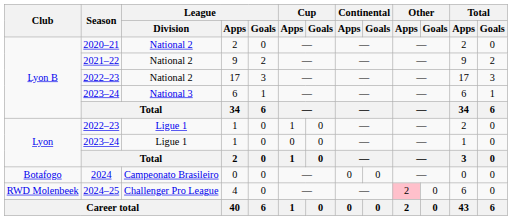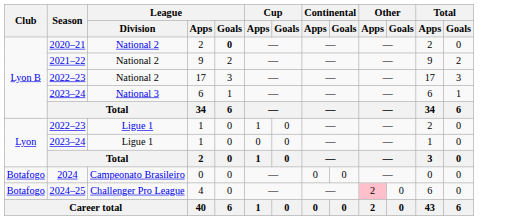 <table class="wikitable" style="text-align:center">
 <tr>
 <th rowspan="2">Club</th>
 <th rowspan="2">Season</th>
 <th colspan="3">League</th>
 <th colspan="2">Cup</th>
 <th colspan="2">Continental</th>
 <th colspan="2">Other</th>
 <th colspan="2">Total</th>
 </tr>
 <tr>
 <th>Division</th>
 <th>Apps</th>
 <th>Goals</th>
 <th>Apps</th>
 <th>Goals</th>
 <th>Apps</th>
 <th>Goals</th>
 <th>Apps</th>
 <th>Goals</th>
 <th>Apps</th>
 <th>Goals</th>
 </tr>
 <tr>
 <td rowspan="5"><a href='#'>Lyon B</a></td>
 <td><a href='#'>2020–21</a></td>
 <td><a href='#'>National 2</a></td>
 <td>2</td>
-<td>0</td>
+<td><strong>0</strong></td>
 <td colspan="2">—</td>
 <td colspan="2">—</td>
 <td colspan="2">—</td>
 <td>2</td>
 <td>0</td>
 </tr>
 <tr>
 <td><a href='#'>2021–22</a></td>
 <td>National 2</td>
 <td>9</td>
 <td>2</td>
 <td colspan="2">—</td>
 <td colspan="2">—</td>
 <td colspan="2">—</td>
 <td>9</td>
 <td>2</td>
 </tr>
 <tr>
 <td><a href='#'>2022–23</a></td>
 <td>National 2</td>
 <td>17</td>
 <td>3</td>
 <td colspan="2">—</td>
 <td colspan="2">—</td>
 <td colspan="2">—</td>
 <td>17</td>
 <td>3</td>
 </tr>
 <tr>
 <td><a href='#'>2023–24</a></td>
 <td><a href='#'>National 3</a></td>
 <td>6</td>
 <td>1</td>
 <td colspan="2">—</td>
 <td colspan="2">—</td>
 <td colspan="2">—</td>
 <td>6</td>
 <td>1</td>
 </tr>
 <tr>
 <th colspan="2">Total</th>
 <th>34</th>
 <th>6</th>
 <th colspan="2">—</th>
 <th colspan="2">—</th>
 <th colspan="2">—</th>
 <th>34</th>
 <th>6</th>
 </tr>
 <tr>
 <td rowspan="3"><a href='#'>Lyon</a></td>
 <td><a href='#'>2022–23</a></td>
 <td><a href='#'>Ligue 1</a></td>
 <td>1</td>
 <td>0</td>
 <td>1</td>
 <td>0</td>
 <td colspan="2">—</td>
 <td colspan="2">—</td>
 <td>2</td>
 <td>0</td>
 </tr>
 <tr>
 <td><a href='#'>2023–24</a></td>
 <td>Ligue 1</td>
 <td>1</td>
 <td>0</td>
 <td>0</td>
 <td>0</td>
 <td colspan="2">—</td>
 <td colspan="2">—</td>
 <td>1</td>
 <td>0</td>
 </tr>
 <tr>
 <th colspan="2">Total</th>
 <th>2</th>
 <th>0</th>
 <th>1</th>
 <th>0</th>
 <th colspan="2">—</th>
 <th colspan="2">—</th>
 <th>3</th>
 <th>0</th>
 </tr>
 <tr>
 <td><a href='#'>Botafogo</a></td>
 <td><a href='#'>2024</a></td>
 <td><a href='#'>Campeonato Brasileiro</a></td>
 <td>0</td>
 <td>0</td>
 <td colspan="2">—</td>
 <td>0</td>
 <td>0</td>
 <td colspan="2">—</td>
 <td>0</td>
 <td>0</td>
 </tr>
 <tr>
-<td><a href='#'>RWD Molenbeek</a></td>
+<td><a href='#'>Botafogo</a></td>
 <td><a href='#'>2024–25</a></td>
 <td><a href='#'>Challenger Pro League</a></td>
 <td>4</td>
 <td>0</td>
 <td colspan="2">—</td>
 <td colspan="2">—</td>
 <td style="background: pink;">2</td>
 <td>0</td>
 <td>6</td>
 <td>0</td>
 </tr>
 <tr>
 <th colspan="3">Career total</th>
 <th>40</th>
 <th>6</th>
 <th>1</th>
 <th>0</th>
 <th>0</th>
 <th>0</th>
 <th>2</th>
 <th>0</th>
 <th>43</th>
 <th>6</th>
 </tr>
 </table>
